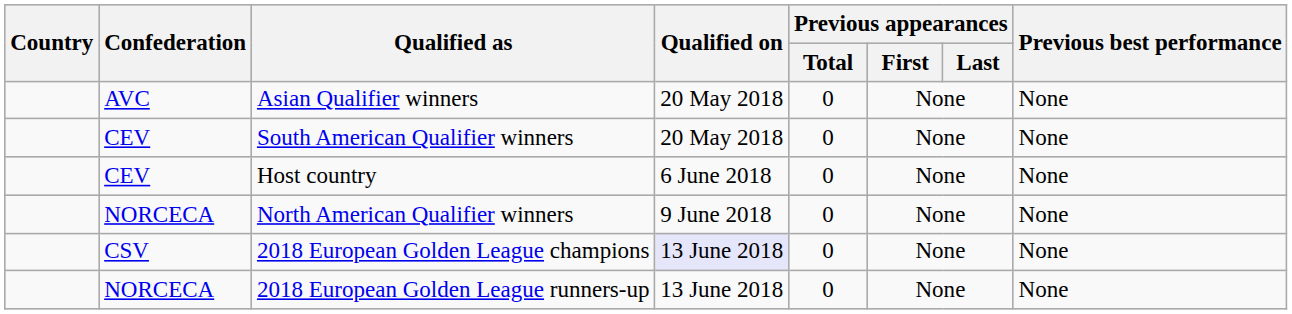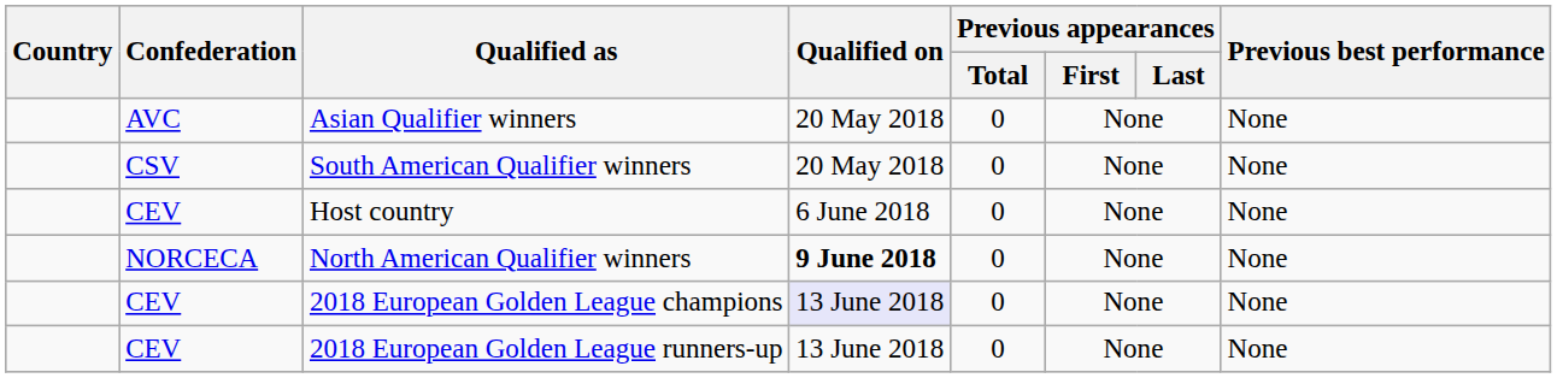 <table class="wikitable sortable" style="font-size:90%">
 <tr>
 <th rowspan=2>Country</th>
 <th rowspan=2>Confederation</th>
 <th rowspan=2>Qualified as</th>
 <th rowspan=2>Qualified on</th>
 <th colspan=3>Previous appearances</th>
 <th rowspan=2>Previous best performance</th>
 </tr>
 <tr>
 <th>Total</th>
 <th>First</th>
 <th>Last</th>
 </tr>
 <tr>
 <td></td>
 <td><a href='#'>AVC</a></td>
 <td> <a href='#'>Asian Qualifier</a> winners</td>
 <td> 20 May 2018</td>
 <td style="text-align:center">0</td>
 <td colspan=2 style="text-align:center">None</td>
 <td>None</td>
 </tr>
 <tr>
 <td></td>
-<td><a href='#'>CEV</a></td>
+<td><a href='#'>CSV</a></td>
 <td> <a href='#'>South American Qualifier</a> winners</td>
 <td> 20 May 2018</td>
 <td style="text-align:center">0</td>
 <td colspan=2 style="text-align:center">None</td>
 <td>None</td>
 </tr>
 <tr>
 <td></td>
 <td><a href='#'>CEV</a></td>
 <td> Host country</td>
 <td> 6 June 2018</td>
 <td style="text-align:center">0</td>
 <td colspan=2 style="text-align:center">None</td>
 <td>None</td>
 </tr>
 <tr>
 <td></td>
 <td><a href='#'>NORCECA</a></td>
 <td> <a href='#'>North American Qualifier</a> winners</td>
-<td> 9 June 2018</td>
+<td><strong> 9 June 2018</strong></td>
 <td style="text-align:center">0</td>
 <td colspan=2 style="text-align:center">None</td>
 <td>None</td>
 </tr>
 <tr>
 <td></td>
-<td><a href='#'>CSV</a></td>
+<td><a href='#'>CEV</a></td>
 <td> <a href='#'>2018 European Golden League</a> champions</td>
 <td style="background: lavender;"> 13 June 2018</td>
 <td style="text-align:center">0</td>
 <td colspan=2 style="text-align:center">None</td>
 <td>None</td>
 </tr>
 <tr>
 <td></td>
-<td><a href='#'>NORCECA</a></td>
+<td><a href='#'>CEV</a></td>
 <td> <a href='#'>2018 European Golden League</a> runners-up</td>
 <td> 13 June 2018</td>
 <td style="text-align:center">0</td>
 <td colspan=2 style="text-align:center">None</td>
 <td>None</td>
 </tr>
 </table>
